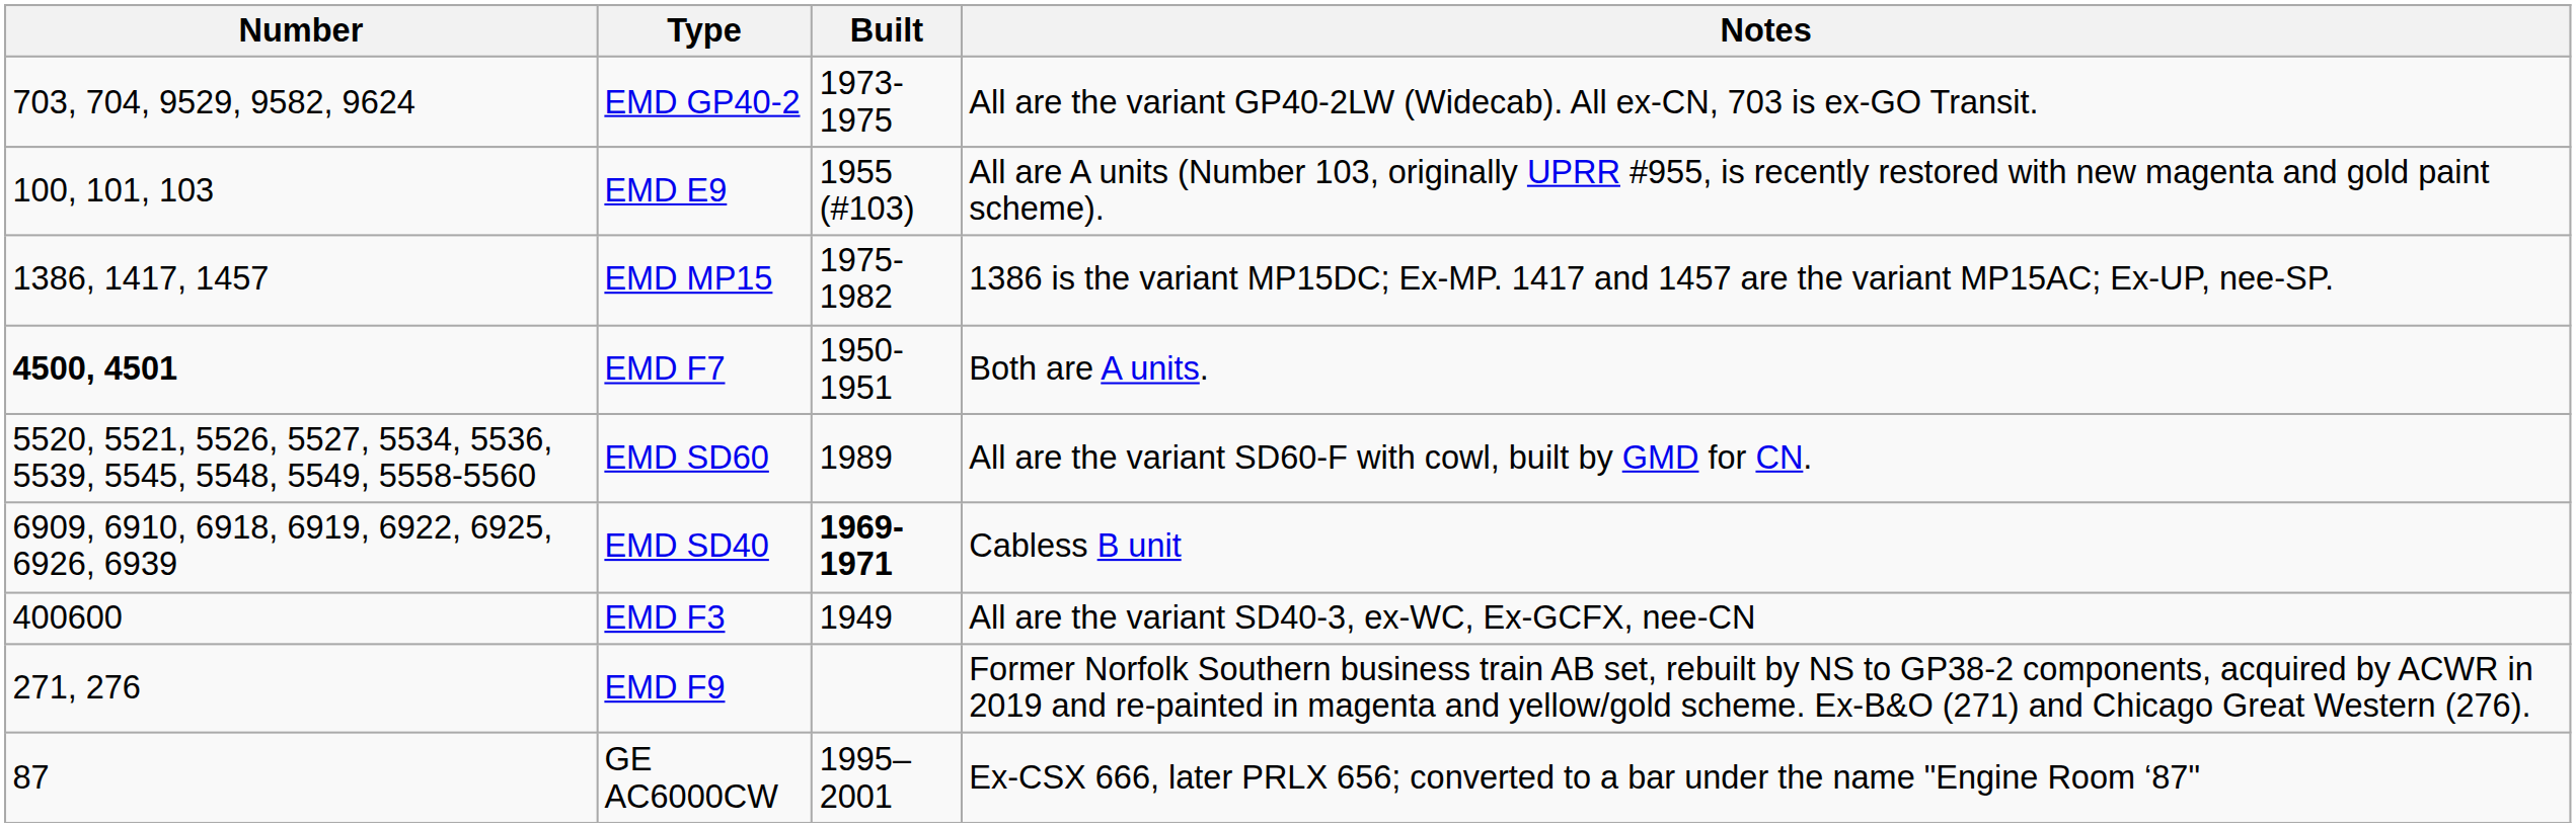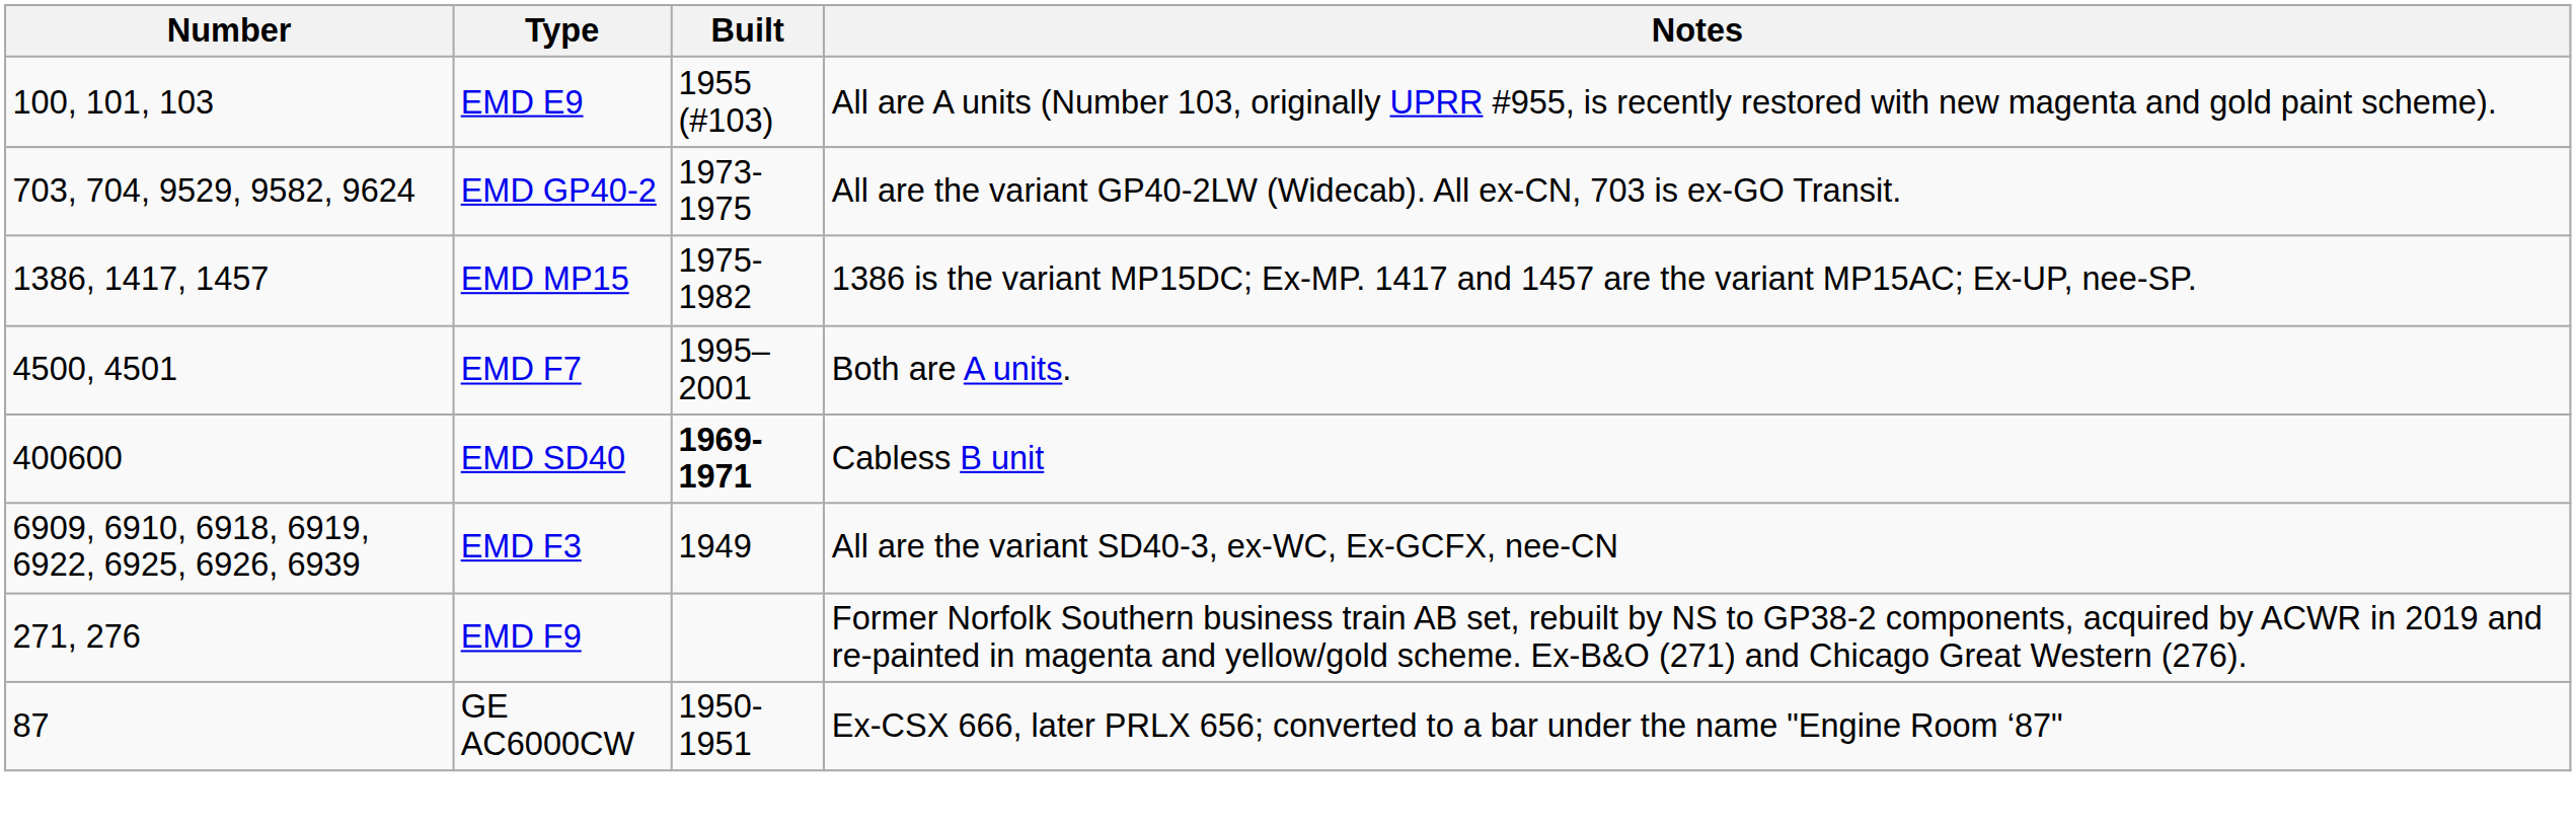 <table class="wikitable">
 <tr>
 <th>Number</th>
 <th>Type</th>
 <th>Built</th>
 <th>Notes</th>
 </tr>
 <tr>
+<td>100, 101, 103</td>
+<td><a href='#'>EMD E9</a></td>
+<td>1955 (#103)</td>
+<td>All are A units (Number 103, originally <a href='#'>UPRR</a> #955, is recently restored with new magenta and gold paint scheme).</td>
+</tr>
+<tr>
 <td>703, 704, 9529, 9582, 9624</td>
 <td><a href='#'>EMD GP40-2</a></td>
 <td>1973-1975</td>
 <td>All are the variant GP40-2LW (Widecab). All ex-CN, 703 is ex-GO Transit.</td>
-</tr>
-<tr>
-<td>100, 101, 103</td>
-<td><a href='#'>EMD E9</a></td>
-<td>1955 (#103)</td>
-<td>All are A units (Number 103, originally <a href='#'>UPRR</a> #955, is recently restored with new magenta and gold paint scheme).</td>
 </tr>
 <tr>
 <td>1386, 1417, 1457</td>
 <td><a href='#'>EMD MP15</a></td>
 <td>1975-1982</td>
 <td>1386 is the variant MP15DC; Ex-MP. 1417 and 1457 are the variant MP15AC; Ex-UP, nee-SP.</td>
 </tr>
 <tr>
-<td><strong>4500, 4501</strong></td>
+<td>4500, 4501</td>
 <td><a href='#'>EMD F7</a></td>
-<td>1950-1951</td>
+<td>1995–2001</td>
 <td>Both are <a href='#'>A units</a>.</td>
 </tr>
 <tr>
-<td>5520, 5521, 5526, 5527, 5534, 5536, 5539, 5545, 5548, 5549, 5558-5560</td>
-<td><a href='#'>EMD SD60</a></td>
-<td>1989</td>
-<td>All are the variant SD60-F with cowl, built by <a href='#'>GMD</a> for <a href='#'>CN</a>.</td>
-</tr>
-<tr>
-<td>6909, 6910, 6918, 6919, 6922, 6925, 6926, 6939</td>
+<td>400600</td>
 <td><a href='#'>EMD SD40</a></td>
 <td><strong>1969-1971</strong></td>
 <td>Cabless <a href='#'>B unit</a></td>
 </tr>
 <tr>
-<td>400600</td>
+<td>6909, 6910, 6918, 6919, 6922, 6925, 6926, 6939</td>
 <td><a href='#'>EMD F3</a></td>
 <td>1949</td>
 <td>All are the variant SD40-3, ex-WC, Ex-GCFX, nee-CN</td>
 </tr>
 <tr>
 <td>271, 276</td>
 <td><a href='#'>EMD F9</a></td>
 <td></td>
 <td>Former Norfolk Southern business train AB set, rebuilt by NS to GP38-2 components, acquired by ACWR in 2019 and re-painted in magenta and yellow/gold scheme. Ex-B&O (271) and Chicago Great Western (276).</td>
 </tr>
 <tr>
 <td>87</td>
 <td>GE AC6000CW</td>
-<td>1995–2001</td>
+<td>1950-1951</td>
 <td>Ex-CSX 666, later PRLX 656; converted to a bar under the name "Engine Room ‘87"</td>
 </tr>
 </table>
